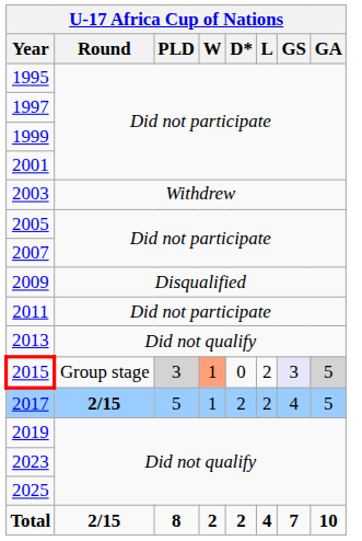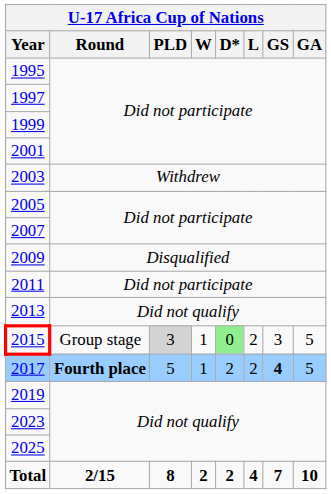 <table class="wikitable" style="text-align: center;">
 <tr>
 <th colspan=9><a href='#'>U-17 Africa Cup of Nations</a></th>
 </tr>
 <tr>
 <th>Year</th>
 <th>Round</th>
 <th>PLD</th>
 <th>W</th>
 <th>D*</th>
 <th>L</th>
 <th>GS</th>
 <th>GA</th>
 </tr>
 <tr>
 <td> <a href='#'>1995</a></td>
 <td colspan=8 rowspan=4><em>Did not participate</em></td>
 </tr>
 <tr>
 <td> <a href='#'>1997</a></td>
 </tr>
 <tr>
 <td> <a href='#'>1999</a></td>
 </tr>
 <tr>
 <td> <a href='#'>2001</a></td>
 </tr>
 <tr>
 <td> <a href='#'>2003</a></td>
 <td colspan=8><em>Withdrew</em></td>
 </tr>
 <tr>
 <td> <a href='#'>2005</a></td>
 <td colspan=8 rowspan=2><em>Did not participate</em></td>
 </tr>
 <tr>
 <td> <a href='#'>2007</a></td>
 </tr>
 <tr>
 <td> <a href='#'>2009</a></td>
 <td colspan=8><em>Disqualified</em></td>
 </tr>
 <tr>
 <td> <a href='#'>2011</a></td>
 <td colspan=8><em>Did not participate</em></td>
 </tr>
 <tr>
 <td> <a href='#'>2013</a></td>
 <td colspan=8><em>Did not qualify</em></td>
 </tr>
 <tr>
 <td style="border: 3px solid red"> <a href='#'>2015</a></td>
 <td>Group stage</td>
 <td style="background: lightgrey;">3</td>
-<td style="background: lightsalmon;">1</td>
-<td>0</td>
+<td>1</td>
+<td style="background: lightgreen;">0</td>
 <td>2</td>
-<td style="background: lavender;">3</td>
-<td style="background: lightgrey;">5</td>
+<td>3</td>
+<td>5</td>
 </tr>
 <tr bgcolor=#9acdff>
 <td> <a href='#'>2017</a></td>
-<td><strong>2/15</strong></td>
+<td><strong>Fourth place</strong></td>
 <td>5</td>
 <td>1</td>
 <td>2</td>
 <td>2</td>
-<td>4</td>
+<td><strong>4</strong></td>
 <td>5</td>
 </tr>
 <tr>
 <td> <a href='#'>2019</a></td>
 <td colspan=8 rowspan=3><em>Did not qualify</em></td>
 </tr>
 <tr>
 <td> <a href='#'>2023</a></td>
 </tr>
 <tr>
 <td> <a href='#'>2025</a></td>
 </tr>
 <tr>
 <td><strong>Total</strong></td>
 <td><strong>2/15</strong></td>
 <td><strong>8</strong></td>
 <td><strong>2</strong></td>
 <td><strong>2</strong></td>
 <td><strong>4</strong></td>
 <td><strong>7</strong></td>
 <td><strong>10</strong></td>
 </tr>
 </table>
